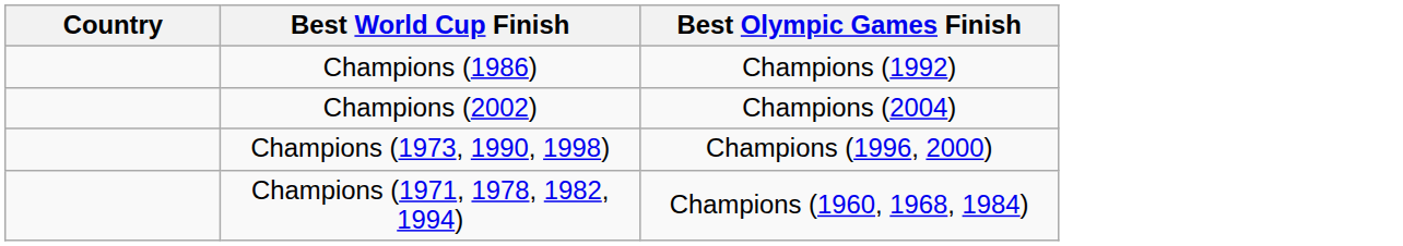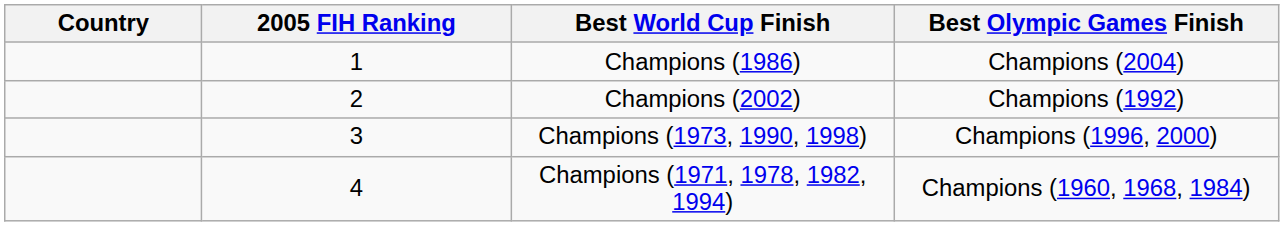 <table class="wikitable">
 <tr>
 <th style="width:125px;">Country</th>
+<th style="width:200px;">2005 <a href='#'>FIH Ranking</a></th>
 <th style="width:250px;">Best <a href='#'>World Cup</a> Finish</th>
 <th style="width:250px;">Best <a href='#'>Olympic Games</a> Finish</th>
 </tr>
 <tr style="text-align:center;">
 <td style="text-align:left;"></td>
+<td>1</td>
 <td>Champions (<a href='#'>1986</a>)</td>
+<td>Champions (<a href='#'>2004</a>)</td>
+</tr>
+<tr style="text-align:center;">
+<td style="text-align:left;"></td>
+<td>2</td>
+<td>Champions (<a href='#'>2002</a>)</td>
 <td>Champions (<a href='#'>1992</a>)</td>
 </tr>
 <tr style="text-align:center;">
 <td style="text-align:left;"></td>
-<td>Champions (<a href='#'>2002</a>)</td>
-<td>Champions (<a href='#'>2004</a>)</td>
-</tr>
-<tr style="text-align:center;">
-<td style="text-align:left;"></td>
+<td>3</td>
 <td>Champions (<a href='#'>1973</a>, <a href='#'>1990</a>, <a href='#'>1998</a>)</td>
 <td>Champions (<a href='#'>1996</a>, <a href='#'>2000</a>)</td>
 </tr>
 <tr style="text-align:center;">
 <td style="text-align:left;"></td>
+<td>4</td>
 <td>Champions (<a href='#'>1971</a>, <a href='#'>1978</a>, <a href='#'>1982</a>, <a href='#'>1994</a>)</td>
 <td>Champions (<a href='#'>1960</a>, <a href='#'>1968</a>, <a href='#'>1984</a>)</td>
 </tr>
 </table>
